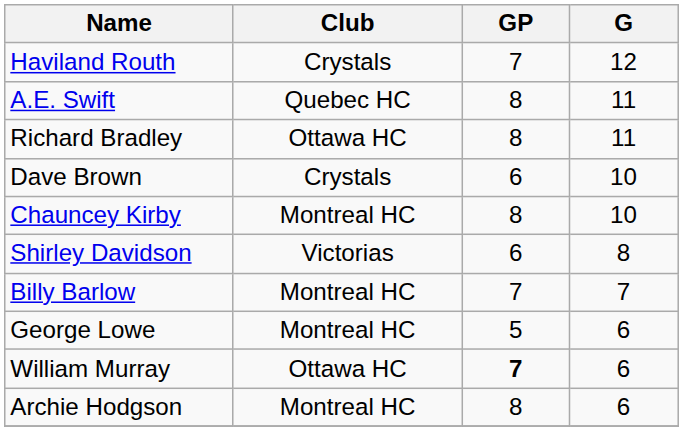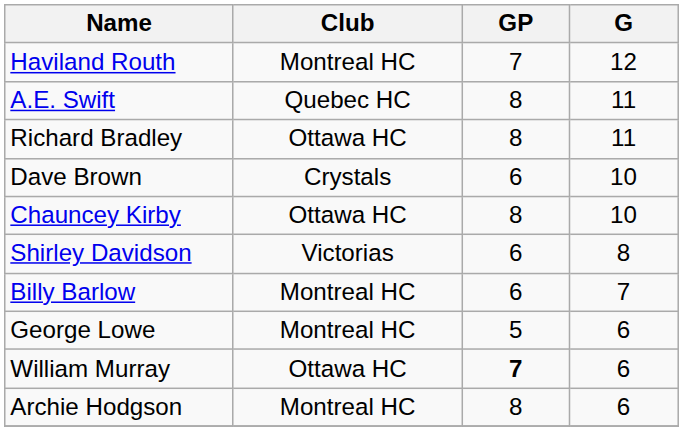 <table class="wikitable" style="text-align:center;">
 <tr>
 <th style="width:9em">Name</th>
 <th style="width:9em">Club</th>
 <th style="width:4em">GP</th>
 <th style="width:4em">G</th>
 </tr>
 <tr>
 <td align="left"><a href='#'>Haviland Routh</a></td>
-<td>Crystals</td>
+<td>Montreal HC</td>
 <td>7</td>
 <td>12</td>
 </tr>
 <tr>
 <td align="left"><a href='#'>A.E. Swift</a></td>
 <td>Quebec HC</td>
 <td>8</td>
 <td>11</td>
 </tr>
 <tr>
 <td align="left">Richard Bradley</td>
 <td>Ottawa HC</td>
 <td>8</td>
 <td>11</td>
 </tr>
 <tr>
 <td align="left">Dave Brown</td>
 <td>Crystals</td>
 <td>6</td>
 <td>10</td>
 </tr>
 <tr>
 <td align="left"><a href='#'>Chauncey Kirby</a></td>
-<td>Montreal HC</td>
+<td>Ottawa HC</td>
 <td>8</td>
 <td>10</td>
 </tr>
 <tr>
 <td align="left"><a href='#'>Shirley Davidson</a></td>
 <td>Victorias</td>
 <td>6</td>
 <td>8</td>
 </tr>
 <tr>
 <td align="left"><a href='#'>Billy Barlow</a></td>
 <td>Montreal HC</td>
-<td>7</td>
+<td>6</td>
 <td>7</td>
 </tr>
 <tr>
 <td align="left">George Lowe</td>
 <td>Montreal HC</td>
 <td>5</td>
 <td>6</td>
 </tr>
 <tr>
 <td align="left">William Murray</td>
 <td>Ottawa HC</td>
 <td><strong>7</strong></td>
 <td>6</td>
 </tr>
 <tr>
 <td align="left">Archie Hodgson</td>
 <td>Montreal HC</td>
 <td>8</td>
 <td>6</td>
 </tr>
 <tr>
 </tr>
 </table>
